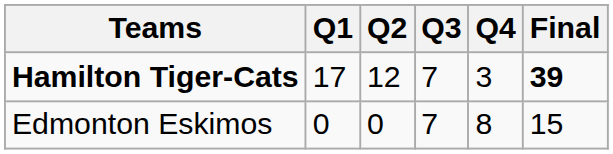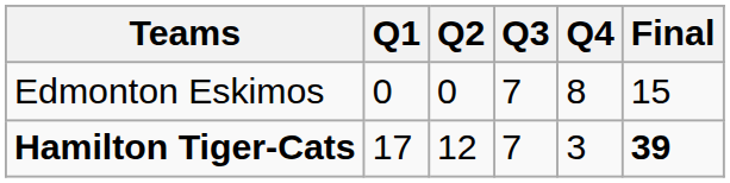 <table class="wikitable">
 <tr>
 <th>Teams</th>
 <th>Q1</th>
 <th>Q2</th>
 <th>Q3</th>
 <th>Q4</th>
 <th>Final</th>
 </tr>
 <tr>
+<td>Edmonton Eskimos</td>
+<td>0</td>
+<td>0</td>
+<td>7</td>
+<td>8</td>
+<td>15</td>
+</tr>
+<tr>
 <td><strong>Hamilton Tiger-Cats</strong></td>
 <td>17</td>
 <td>12</td>
 <td>7</td>
 <td>3</td>
 <td><strong>39</strong></td>
 </tr>
-<tr>
-<td>Edmonton Eskimos</td>
-<td>0</td>
-<td>0</td>
-<td>7</td>
-<td>8</td>
-<td>15</td>
-</tr>
 </table>
